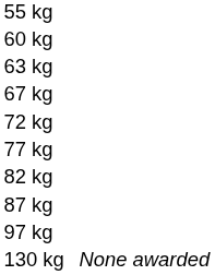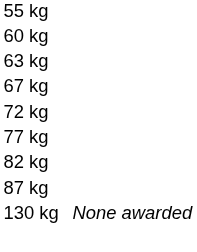 <table>
 <tr>
 <td>55 kg</td>
 <td></td>
 <td></td>
 <td></td>
 </tr>
 <tr>
 <td rowspan=2>60 kg</td>
 <td rowspan=2></td>
 <td rowspan=2></td>
 <td></td>
 </tr>
 <tr>
 <td></td>
 </tr>
 <tr>
 <td>63 kg</td>
 <td></td>
 <td></td>
 <td></td>
 </tr>
 <tr>
 <td rowspan=2>67 kg</td>
 <td rowspan=2></td>
 <td rowspan=2></td>
 <td></td>
 </tr>
 <tr>
 <td></td>
 </tr>
 <tr>
 <td>72 kg</td>
 <td></td>
 <td></td>
 <td></td>
 </tr>
 <tr>
 <td rowspan=2>77 kg</td>
 <td rowspan=2></td>
 <td rowspan=2></td>
 <td></td>
 </tr>
 <tr>
 <td></td>
 </tr>
 <tr>
 <td>82 kg</td>
 <td></td>
 <td></td>
 <td></td>
 </tr>
 <tr>
 <td rowspan=2>87 kg</td>
 <td rowspan=2></td>
 <td rowspan=2></td>
 <td></td>
 </tr>
 <tr>
 <td></td>
 </tr>
 <tr>
-<td>97 kg</td>
-<td></td>
-<td></td>
-<td></td>
-</tr>
-<tr>
 <td>130 kg</td>
 <td></td>
 <td></td>
 <td><em>None awarded</em></td>
 </tr>
 </table>
